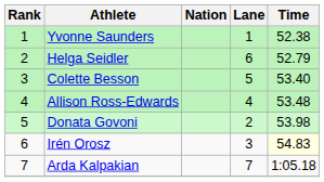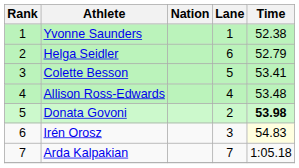 <table class="wikitable sortable" style="text-align:center">
 <tr>
 <th>Rank</th>
 <th>Athlete</th>
 <th>Nation</th>
 <th>Lane</th>
 <th>Time</th>
 </tr>
 <tr bgcolor=bbf3bb>
 <td>1</td>
 <td align=left><a href='#'>Yvonne Saunders</a></td>
 <td align=left></td>
 <td>1</td>
 <td>52.38</td>
 </tr>
 <tr bgcolor=bbf3bb>
 <td>2</td>
 <td align=left><a href='#'>Helga Seidler</a></td>
 <td align=left></td>
 <td>6</td>
 <td>52.79</td>
 </tr>
 <tr bgcolor=bbf3bb>
 <td>3</td>
 <td align=left><a href='#'>Colette Besson</a></td>
 <td align=left></td>
 <td>5</td>
-<td>53.40</td>
+<td>53.41</td>
 </tr>
 <tr bgcolor=bbf3bb>
 <td>4</td>
 <td align=left><a href='#'>Allison Ross-Edwards</a></td>
 <td align=left></td>
 <td>4</td>
 <td>53.48</td>
 </tr>
 <tr bgcolor=ccf9cc>
 <td>5</td>
 <td align=left><a href='#'>Donata Govoni</a></td>
 <td align=left></td>
 <td>2</td>
-<td>53.98</td>
+<td><strong>53.98</strong></td>
 </tr>
 <tr>
 <td>6</td>
 <td align=left><a href='#'>Irén Orosz</a></td>
 <td align=left></td>
 <td>3</td>
 <td style="background: lightyellow;">54.83</td>
 </tr>
 <tr>
 <td>7</td>
 <td align=left><a href='#'>Arda Kalpakian</a></td>
 <td align=left></td>
 <td>7</td>
 <td>1:05.18</td>
 </tr>
 <tr>
 </tr>
 </table>
